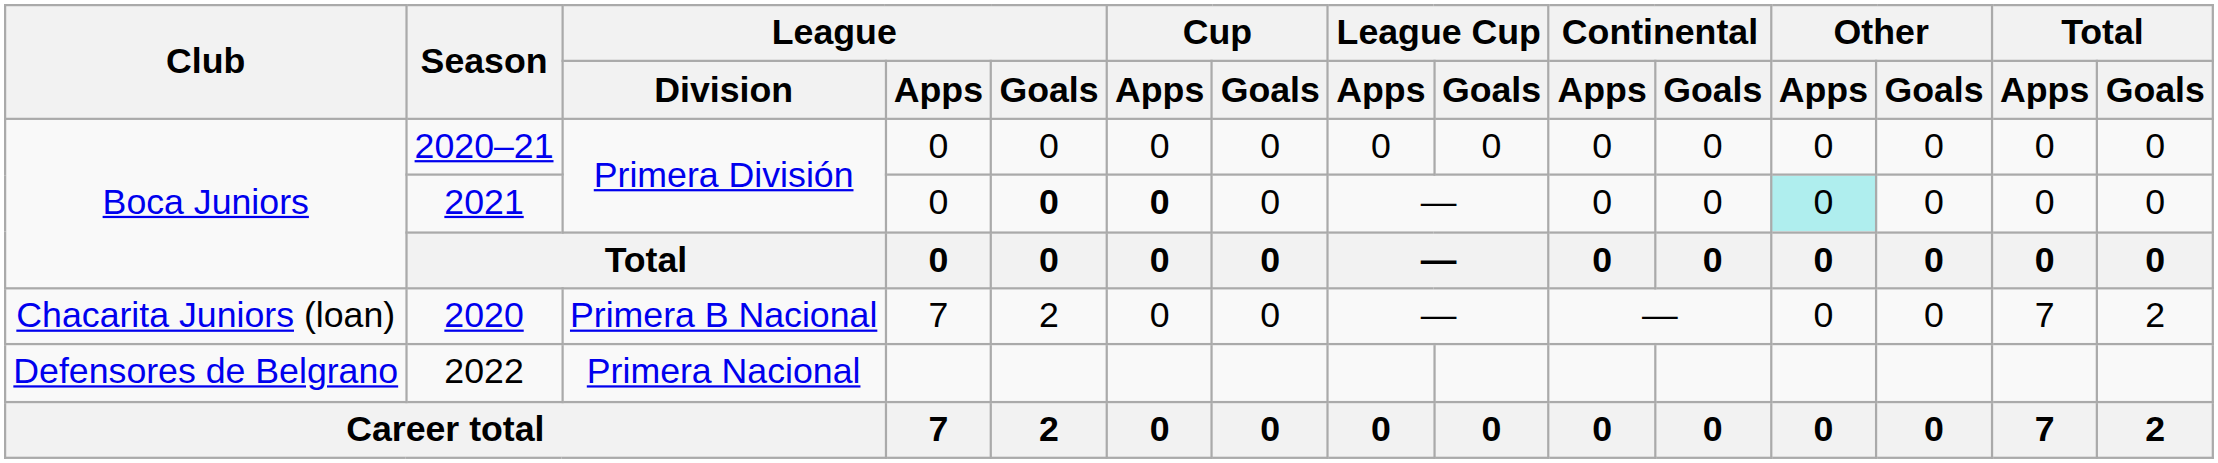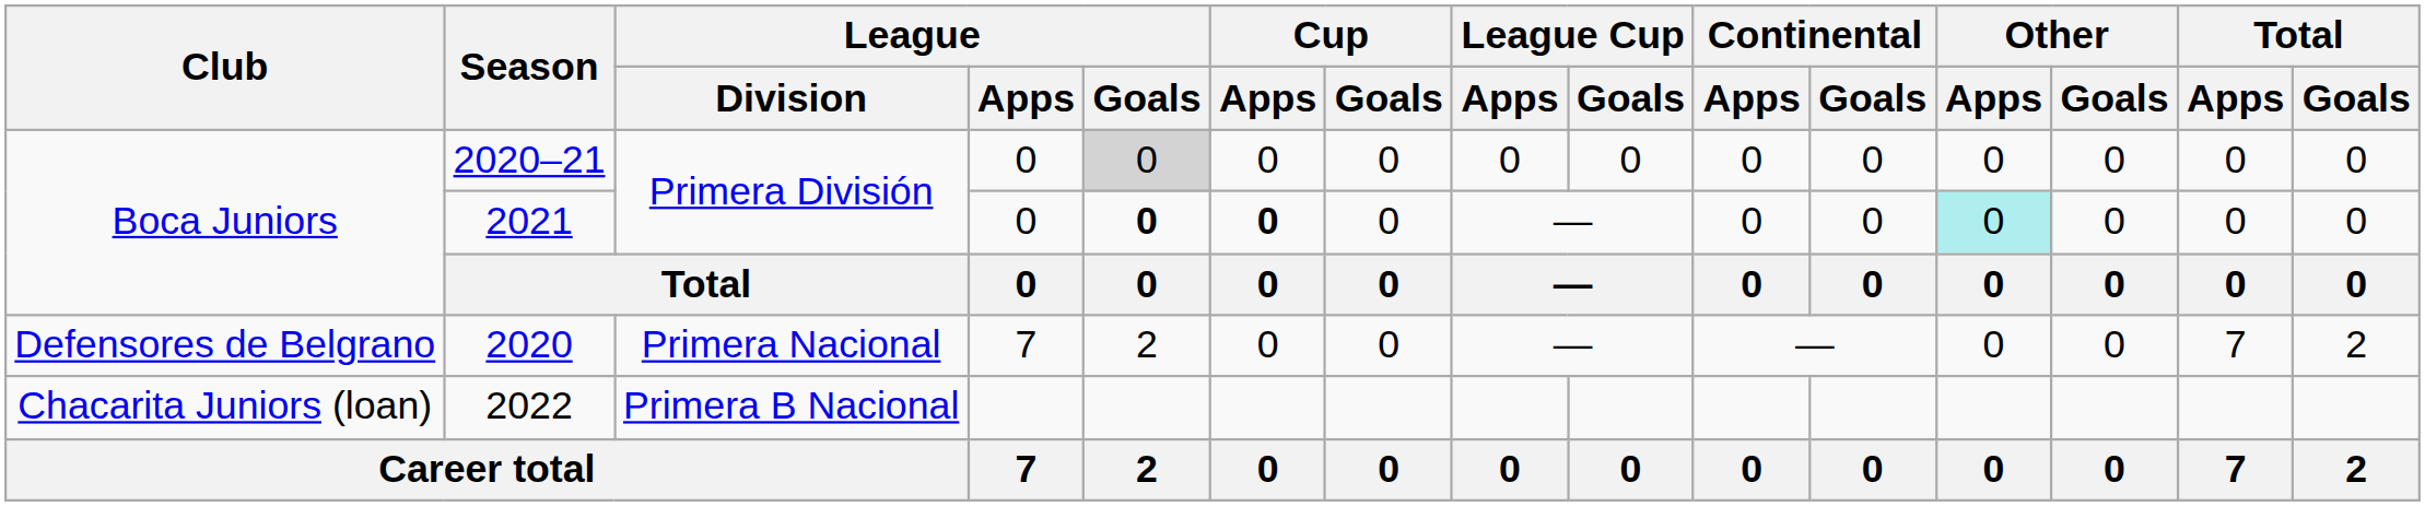 <table class="wikitable" style="text-align:center">
 <tr>
 <th rowspan="2">Club</th>
 <th rowspan="2">Season</th>
 <th colspan="3">League</th>
 <th colspan="2">Cup</th>
 <th colspan="2">League Cup</th>
 <th colspan="2">Continental</th>
 <th colspan="2">Other</th>
 <th colspan="2">Total</th>
 </tr>
 <tr>
 <th>Division</th>
 <th>Apps</th>
 <th>Goals</th>
 <th>Apps</th>
 <th>Goals</th>
 <th>Apps</th>
 <th>Goals</th>
 <th>Apps</th>
 <th>Goals</th>
 <th>Apps</th>
 <th>Goals</th>
 <th>Apps</th>
 <th>Goals</th>
 </tr>
 <tr>
 <td rowspan="3"><a href='#'>Boca Juniors</a></td>
 <td><a href='#'>2020–21</a></td>
 <td rowspan="2"><a href='#'>Primera División</a></td>
 <td>0</td>
-<td>0</td>
+<td style="background: lightgrey;">0</td>
 <td>0</td>
 <td>0</td>
 <td>0</td>
 <td>0</td>
 <td>0</td>
 <td>0</td>
 <td>0</td>
 <td>0</td>
 <td>0</td>
 <td>0</td>
 </tr>
 <tr>
 <td><a href='#'>2021</a></td>
 <td>0</td>
 <td><strong>0</strong></td>
 <td><strong>0</strong></td>
 <td>0</td>
 <td colspan="2">—</td>
 <td>0</td>
 <td>0</td>
 <td style="background: paleturquoise;">0</td>
 <td>0</td>
 <td>0</td>
 <td>0</td>
 </tr>
 <tr>
 <th colspan="2">Total</th>
 <th>0</th>
 <th>0</th>
 <th>0</th>
 <th>0</th>
 <th colspan="2">—</th>
 <th>0</th>
 <th>0</th>
 <th>0</th>
 <th>0</th>
 <th>0</th>
 <th>0</th>
 </tr>
 <tr>
-<td rowspan="1"><a href='#'>Chacarita Juniors</a> (loan)</td>
+<td><a href='#'>Defensores de Belgrano</a></td>
 <td><a href='#'>2020</a></td>
-<td><a href='#'>Primera B Nacional</a></td>
+<td rowspan="1"><a href='#'>Primera Nacional</a></td>
 <td>7</td>
 <td>2</td>
 <td>0</td>
 <td>0</td>
 <td colspan="2">—</td>
 <td colspan="2">—</td>
 <td>0</td>
 <td>0</td>
 <td>7</td>
 <td>2</td>
 </tr>
 <tr>
-<td><a href='#'>Defensores de Belgrano</a></td>
+<td rowspan="1"><a href='#'>Chacarita Juniors</a> (loan)</td>
 <td>2022</td>
-<td rowspan="1"><a href='#'>Primera Nacional</a></td>
+<td><a href='#'>Primera B Nacional</a></td>
 <td></td>
 <td></td>
 <td></td>
 <td></td>
 <td></td>
 <td></td>
 <td></td>
 <td></td>
 <td></td>
 <td></td>
 <td></td>
 <td></td>
 </tr>
 <tr>
 <th colspan="3">Career total</th>
 <th>7</th>
 <th>2</th>
 <th>0</th>
 <th>0</th>
 <th>0</th>
 <th>0</th>
 <th>0</th>
 <th>0</th>
 <th>0</th>
 <th>0</th>
 <th>7</th>
 <th>2</th>
 </tr>
 </table>
